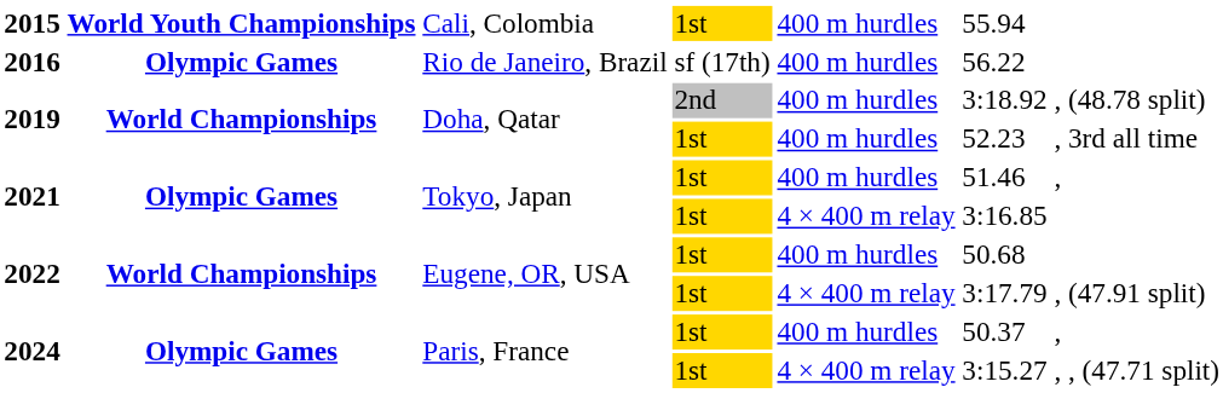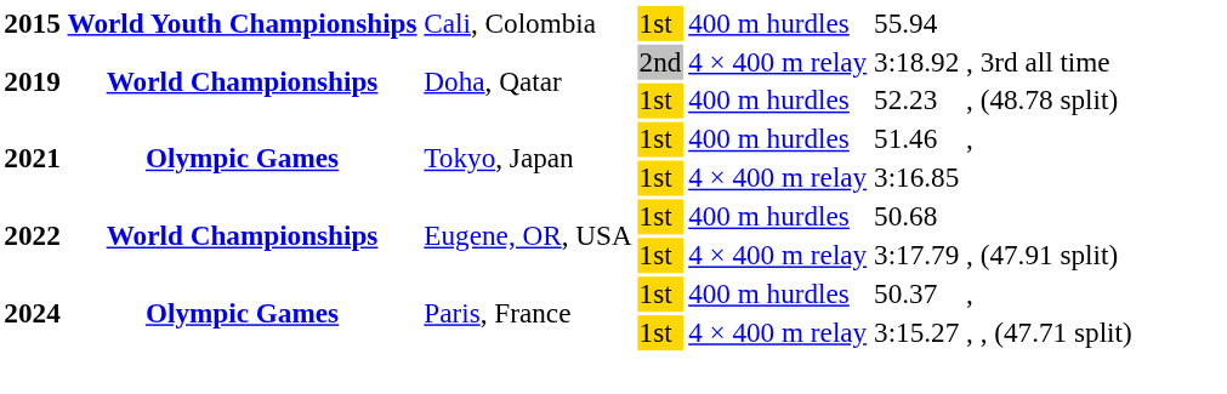 <table>
 <tr>
 <th scope="row">2015</th>
 <th scope="row"><a href='#'>World Youth Championships</a></th>
 <td><a href='#'>Cali</a>, Colombia</td>
 <td bgcolor=gold>1st</td>
 <td><a href='#'>400 m hurdles</a></td>
 <td>55.94</td>
 <td></td>
 </tr>
 <tr>
-<th scope="row">2016</th>
-<th scope="row"><a href='#'>Olympic Games</a></th>
-<td><a href='#'>Rio de Janeiro</a>, Brazil</td>
-<td>sf (17th)</td>
-<td><a href='#'>400 m hurdles</a></td>
-<td>56.22</td>
-<td></td>
-</tr>
-<tr>
 <th scope="rowgroup" rowspan=2>2019</th>
 <th scope="rowgroup" rowspan=2><a href='#'>World Championships</a></th>
 <td rowspan=2><a href='#'>Doha</a>, Qatar</td>
 <td bgcolor=silver>2nd</td>
-<td><a href='#'>400 m hurdles</a></td>
+<td><a href='#'>4 × 400 m relay</a></td>
 <td>3:18.92</td>
-<td>, (48.78 split)</td>
+<td>, 3rd all time</td>
 </tr>
 <tr>
 <td bgcolor=gold>1st</td>
 <td><a href='#'>400 m hurdles</a></td>
 <td>52.23</td>
-<td>, 3rd all time</td>
+<td>, (48.78 split)</td>
 </tr>
 <tr>
 <th scope="rowgroup" rowspan=2>2021</th>
 <th scope="rowgroup" rowspan=2><a href='#'>Olympic Games</a></th>
 <td rowspan=2><a href='#'>Tokyo</a>, Japan</td>
 <td bgcolor=gold>1st</td>
 <td><a href='#'>400 m hurdles</a></td>
 <td>51.46</td>
 <td>, </td>
 </tr>
 <tr>
 <td bgcolor=gold>1st</td>
 <td><a href='#'>4 × 400 m relay</a></td>
 <td>3:16.85</td>
 <td></td>
 </tr>
 <tr>
 <th scope="rowgroup" rowspan=2>2022</th>
 <th scope="rowgroup" rowspan=2><a href='#'>World Championships</a></th>
 <td rowspan=2><a href='#'>Eugene, OR</a>, USA</td>
 <td bgcolor=gold>1st</td>
 <td><a href='#'>400 m hurdles</a></td>
 <td>50.68</td>
 <td></td>
 </tr>
 <tr>
 <td bgcolor=gold>1st</td>
 <td><a href='#'>4 × 400 m relay</a></td>
 <td>3:17.79</td>
 <td>, (47.91 split)</td>
 </tr>
 <tr>
 <th scope="rowgroup" rowspan=2>2024</th>
 <th scope="rowgroup" rowspan=2><a href='#'>Olympic Games</a></th>
 <td rowspan=2><a href='#'>Paris</a>, France</td>
 <td bgcolor=gold>1st</td>
 <td><a href='#'>400 m hurdles</a></td>
 <td>50.37</td>
 <td>, </td>
 </tr>
 <tr>
 <td bgcolor=gold>1st</td>
 <td><a href='#'>4 × 400 m relay</a></td>
 <td>3:15.27</td>
 <td>, , (47.71 split)</td>
 </tr>
 </table>
